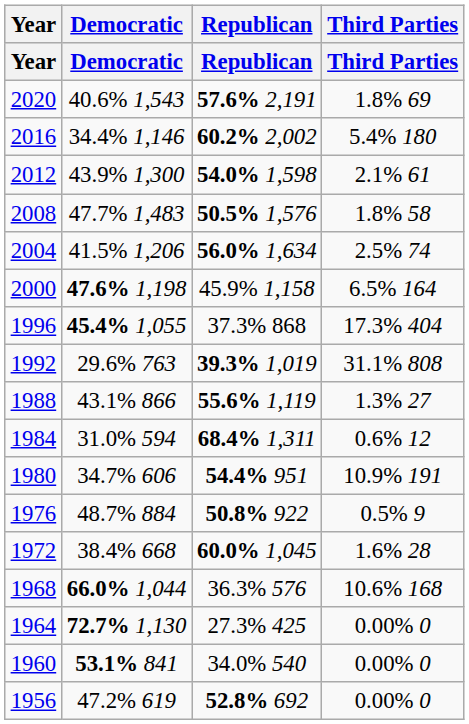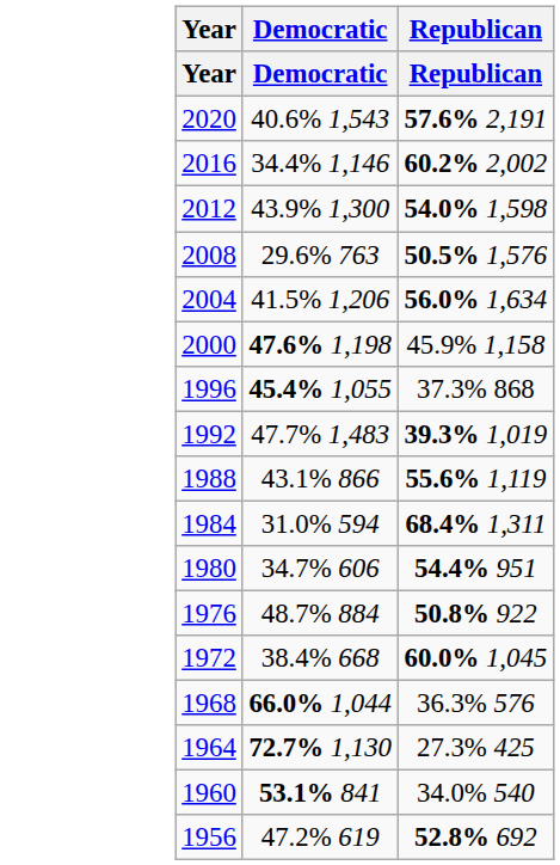 <table class="wikitable"  style="float:right; margin:1em; font-size:95%;">
 <tr style="background:lightgrey;">
 <th>Year</th>
 <th><a href='#'>Democratic</a></th>
 <th><a href='#'>Republican</a></th>
-<th><a href='#'>Third Parties</a></th>
 </tr>
 <tr>
 <th>Year</th>
 <th><a href='#'>Democratic</a></th>
 <th><a href='#'>Republican</a></th>
-<th><a href='#'>Third Parties</a></th>
 </tr>
 <tr>
 <td align="center" ><a href='#'>2020</a></td>
 <td align="center" >40.6% <em>1,543</em></td>
 <td align="center" ><strong>57.6%</strong> <em>2,191</em></td>
-<td align="center" >1.8% <em>69</em></td>
 </tr>
 <tr>
 <td align="center" ><a href='#'>2016</a></td>
 <td align="center" >34.4% <em>1,146</em></td>
 <td align="center" ><strong>60.2%</strong> <em>2,002</em></td>
-<td align="center" >5.4% <em>180</em></td>
 </tr>
 <tr>
 <td align="center" ><a href='#'>2012</a></td>
 <td align="center" >43.9% <em>1,300</em></td>
 <td align="center" ><strong>54.0%</strong> <em>1,598</em></td>
-<td align="center" >2.1% <em>61</em></td>
 </tr>
 <tr>
 <td align="center" ><a href='#'>2008</a></td>
-<td align="center" >47.7% <em>1,483</em></td>
+<td align="center" >29.6% <em>763</em></td>
 <td align="center" ><strong>50.5%</strong> <em>1,576</em></td>
-<td align="center" >1.8% <em>58</em></td>
 </tr>
 <tr>
 <td align="center" ><a href='#'>2004</a></td>
 <td align="center" >41.5% <em>1,206</em></td>
 <td align="center" ><strong>56.0%</strong> <em>1,634</em></td>
-<td align="center" >2.5% <em>74</em></td>
 </tr>
 <tr>
 <td align="center" ><a href='#'>2000</a></td>
 <td align="center" ><strong>47.6%</strong> <em>1,198</em></td>
 <td align="center" >45.9% <em>1,158</em></td>
-<td align="center" >6.5% <em>164</em></td>
 </tr>
 <tr>
 <td align="center" ><a href='#'>1996</a></td>
 <td align="center" ><strong>45.4%</strong> <em>1,055</em></td>
 <td align="center" >37.3% 868</td>
-<td align="center" >17.3% <em>404</em></td>
 </tr>
 <tr>
 <td align="center" ><a href='#'>1992</a></td>
-<td align="center" >29.6% <em>763</em></td>
+<td align="center" >47.7% <em>1,483</em></td>
 <td align="center" ><strong>39.3%</strong> <em>1,019</em></td>
-<td align="center" >31.1% <em>808</em></td>
 </tr>
 <tr>
 <td align="center" ><a href='#'>1988</a></td>
 <td align="center" >43.1% <em>866</em></td>
 <td align="center" ><strong>55.6%</strong> <em>1,119</em></td>
-<td align="center" >1.3% <em>27</em></td>
 </tr>
 <tr>
 <td align="center" ><a href='#'>1984</a></td>
 <td align="center" >31.0% <em>594</em></td>
 <td align="center" ><strong>68.4%</strong> <em>1,311</em></td>
-<td align="center" >0.6% <em>12</em></td>
 </tr>
 <tr>
 <td align="center" ><a href='#'>1980</a></td>
 <td align="center" >34.7% <em>606</em></td>
 <td align="center" ><strong>54.4%</strong> <em>951</em></td>
-<td align="center" >10.9% <em>191</em></td>
 </tr>
 <tr>
 <td align="center" ><a href='#'>1976</a></td>
 <td align="center" >48.7% <em>884</em></td>
 <td align="center" ><strong>50.8%</strong> <em>922</em></td>
-<td align="center" >0.5% <em>9</em></td>
 </tr>
 <tr>
 <td align="center" ><a href='#'>1972</a></td>
 <td align="center" >38.4% <em>668</em></td>
 <td align="center" ><strong>60.0%</strong> <em>1,045</em></td>
-<td align="center" >1.6% <em>28</em></td>
 </tr>
 <tr>
 <td align="center" ><a href='#'>1968</a></td>
 <td align="center" ><strong>66.0%</strong> <em>1,044</em></td>
 <td align="center" >36.3% <em>576</em></td>
-<td align="center" >10.6% <em>168</em></td>
 </tr>
 <tr>
 <td align="center" ><a href='#'>1964</a></td>
 <td align="center" ><strong>72.7%</strong> <em>1,130</em></td>
 <td align="center" >27.3% <em>425</em></td>
-<td align="center" >0.00% <em>0</em></td>
 </tr>
 <tr>
 <td align="center" ><a href='#'>1960</a></td>
 <td align="center" ><strong>53.1%</strong> <em>841</em></td>
 <td align="center" >34.0% <em>540</em></td>
-<td align="center" >0.00% <em>0</em></td>
 </tr>
 <tr>
 <td align="center" ><a href='#'>1956</a></td>
 <td align="center" >47.2% <em>619</em></td>
 <td align="center" ><strong>52.8%</strong> <em>692</em></td>
-<td align="center" >0.00% <em>0</em></td>
 </tr>
 </table>
